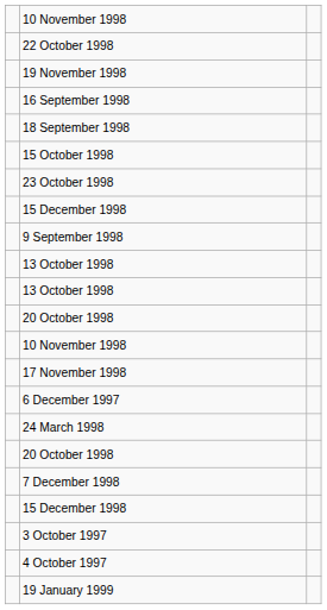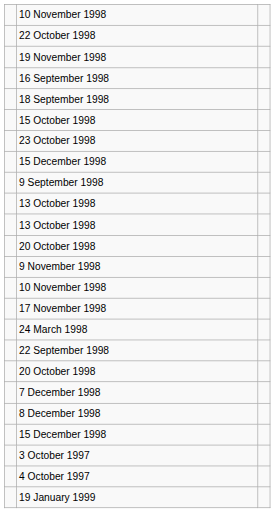 <table class="wikitable" style="font-size: 89%; float: left; width: 26em; margin-right: 1em; height: 700px">
 <tr>
 <td></td>
 <td>10 November 1998</td>
 <td></td>
 </tr>
 <tr>
 <td></td>
 <td>22 October 1998</td>
 <td></td>
 </tr>
 <tr>
 <td></td>
 <td>19 November 1998</td>
 <td></td>
 </tr>
 <tr>
 <td></td>
 <td>16 September 1998</td>
 <td></td>
 </tr>
 <tr>
 <td></td>
 <td>18 September 1998</td>
 <td></td>
 </tr>
 <tr>
 <td></td>
 <td>15 October 1998</td>
 <td></td>
 </tr>
 <tr>
 <td></td>
 <td>23 October 1998</td>
 <td></td>
 </tr>
 <tr>
 <td></td>
 <td>15 December 1998</td>
 <td></td>
 </tr>
 <tr>
 <td></td>
 <td>9 September 1998</td>
 <td></td>
 </tr>
 <tr>
 <td></td>
 <td>13 October 1998</td>
 <td></td>
 </tr>
 <tr>
 <td></td>
 <td>13 October 1998</td>
 <td></td>
 </tr>
 <tr>
 <td></td>
 <td>20 October 1998</td>
 <td></td>
 </tr>
 <tr>
 <td></td>
+<td>9 November 1998</td>
+<td></td>
+</tr>
+<tr>
+<td></td>
 <td>10 November 1998</td>
 <td></td>
 </tr>
 <tr>
 <td></td>
 <td>17 November 1998</td>
 <td></td>
 </tr>
 <tr>
 <td></td>
-<td>6 December 1997</td>
+<td>24 March 1998</td>
 <td></td>
 </tr>
 <tr>
 <td></td>
-<td>24 March 1998</td>
+<td>22 September 1998</td>
 <td></td>
 </tr>
 <tr>
 <td></td>
 <td>20 October 1998</td>
 <td></td>
 </tr>
 <tr>
 <td></td>
 <td>7 December 1998</td>
+<td></td>
+</tr>
+<tr>
+<td></td>
+<td>8 December 1998</td>
 <td></td>
 </tr>
 <tr>
 <td></td>
 <td>15 December 1998</td>
 <td></td>
 </tr>
 <tr>
 <td></td>
 <td>3 October 1997</td>
 <td></td>
 </tr>
 <tr>
 <td></td>
 <td>4 October 1997</td>
 <td></td>
 </tr>
 <tr>
 <td></td>
 <td>19 January 1999</td>
 <td></td>
 </tr>
 </table>
